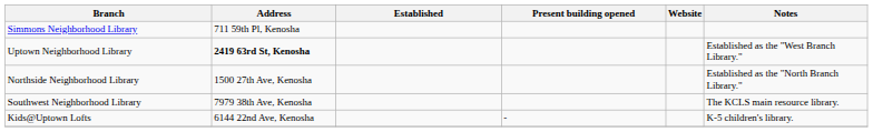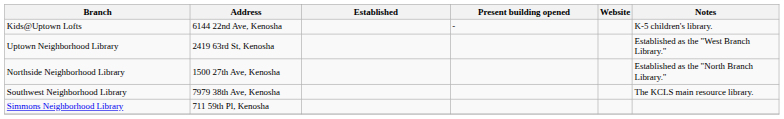 <table class="wikitable" style="margin:0.5em; font-size:90%";>
 <tr>
 <th style="width: 25%;">Branch</th>
 <th style="width: 15%;">Address</th>
 <th style="width: 20%;">Established</th>
 <th style="width: 20%;">Present building opened</th>
 <th style="width: 0.25%;">Website</th>
 <th style="width: 40%;">Notes</th>
 </tr>
 <tr>
-<td><a href='#'>Simmons Neighborhood Library</a></td>
-<td>711 59th Pl, Kenosha</td>
+<td>Kids@Uptown Lofts</td>
+<td>6144 22nd Ave, Kenosha</td>
 <td></td>
+<td>-</td>
 <td></td>
-<td></td>
-<td></td>
+<td>K-5 children's library.</td>
 </tr>
 <tr>
 <td>Uptown Neighborhood Library</td>
-<td><strong>2419 63rd St, Kenosha</strong></td>
+<td>2419 63rd St, Kenosha</td>
 <td></td>
 <td></td>
 <td></td>
 <td>Established as the "West Branch Library."</td>
 </tr>
 <tr>
 <td>Northside Neighborhood Library</td>
 <td>1500 27th Ave, Kenosha</td>
 <td></td>
 <td></td>
 <td></td>
 <td>Established as the "North Branch Library."</td>
 </tr>
 <tr>
 <td>Southwest Neighborhood Library</td>
 <td>7979 38th Ave, Kenosha</td>
 <td></td>
 <td></td>
 <td></td>
 <td>The KCLS main resource library.</td>
 </tr>
 <tr>
-<td>Kids@Uptown Lofts</td>
-<td>6144 22nd Ave, Kenosha</td>
+<td><a href='#'>Simmons Neighborhood Library</a></td>
+<td>711 59th Pl, Kenosha</td>
 <td></td>
-<td>-</td>
 <td></td>
-<td>K-5 children's library.</td>
+<td></td>
+<td></td>
 </tr>
 <tr>
 </tr>
 </table>
